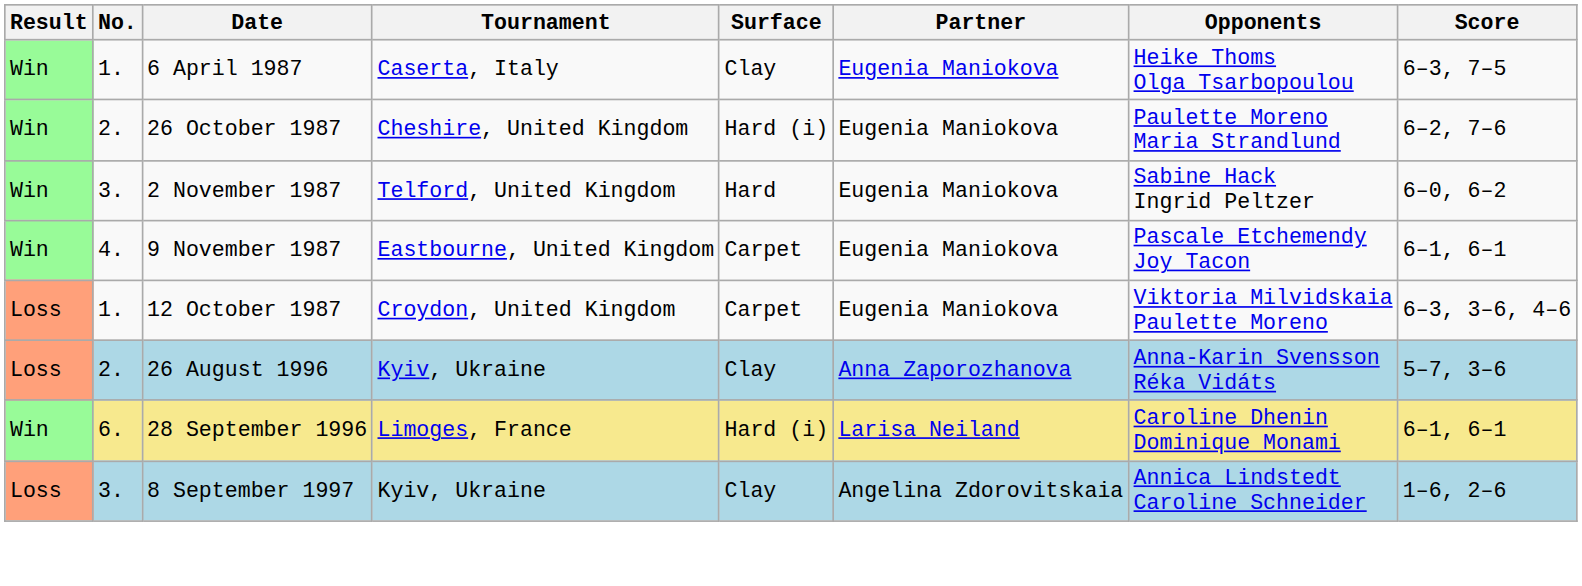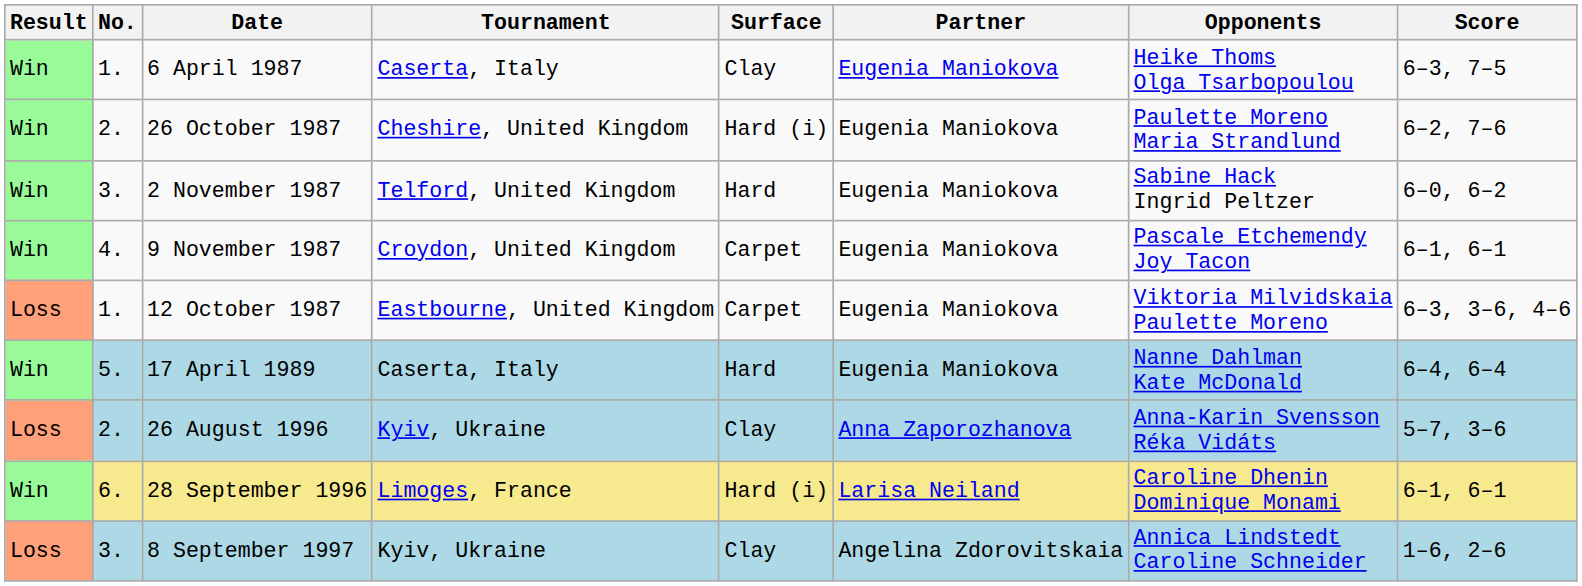 <table class="sortable wikitable">
 <tr>
 <th><strong>Result</strong></th>
 <th><strong>No.</strong></th>
 <th><strong>Date</strong></th>
 <th><strong>Tournament</strong></th>
 <th><strong>Surface</strong></th>
 <th><strong>Partner</strong></th>
 <th><strong>Opponents</strong></th>
 <th><strong>Score</strong></th>
 </tr>
 <tr>
 <td style="background:#98fb98;">Win</td>
 <td>1.</td>
 <td>6 April 1987</td>
 <td><a href='#'>Caserta</a>, Italy</td>
 <td>Clay</td>
 <td> <a href='#'>Eugenia Maniokova</a></td>
 <td> <a href='#'>Heike Thoms</a> <br>  <a href='#'>Olga Tsarbopoulou</a></td>
 <td>6–3, 7–5</td>
 </tr>
 <tr>
 <td style="background:#98fb98;">Win</td>
 <td>2.</td>
 <td>26 October 1987</td>
 <td><a href='#'>Cheshire</a>, United Kingdom</td>
 <td>Hard (i)</td>
 <td> Eugenia Maniokova</td>
 <td> <a href='#'>Paulette Moreno</a> <br>  <a href='#'>Maria Strandlund</a></td>
 <td>6–2, 7–6</td>
 </tr>
 <tr>
 <td style="background:#98fb98;">Win</td>
 <td>3.</td>
 <td>2 November 1987</td>
 <td><a href='#'>Telford</a>, United Kingdom</td>
 <td>Hard</td>
 <td> Eugenia Maniokova</td>
 <td> <a href='#'>Sabine Hack</a> <br>  Ingrid Peltzer</td>
 <td>6–0, 6–2</td>
 </tr>
 <tr>
 <td style="background:#98fb98;">Win</td>
 <td>4.</td>
 <td>9 November 1987</td>
-<td><a href='#'>Eastbourne</a>, United Kingdom</td>
+<td><a href='#'>Croydon</a>, United Kingdom</td>
 <td>Carpet</td>
 <td> Eugenia Maniokova</td>
 <td> <a href='#'>Pascale Etchemendy</a> <br>  <a href='#'>Joy Tacon</a></td>
 <td>6–1, 6–1</td>
 </tr>
 <tr>
 <td style="background:#ffa07a;">Loss</td>
 <td>1.</td>
 <td>12 October 1987</td>
-<td><a href='#'>Croydon</a>, United Kingdom</td>
+<td><a href='#'>Eastbourne</a>, United Kingdom</td>
 <td>Carpet</td>
 <td> Eugenia Maniokova</td>
 <td> <a href='#'>Viktoria Milvidskaia</a> <br>  <a href='#'>Paulette Moreno</a></td>
 <td>6–3, 3–6, 4–6</td>
+</tr>
+<tr style="background:lightblue;">
+<td style="background:#98fb98;">Win</td>
+<td>5.</td>
+<td>17 April 1989</td>
+<td>Caserta, Italy</td>
+<td>Hard</td>
+<td> Eugenia Maniokova</td>
+<td> <a href='#'>Nanne Dahlman</a> <br>  <a href='#'>Kate McDonald</a></td>
+<td>6–4, 6–4</td>
 </tr>
 <tr style="background:lightblue;">
 <td style="background:#ffa07a;">Loss</td>
 <td>2.</td>
 <td>26 August 1996</td>
 <td><a href='#'>Kyiv</a>, Ukraine</td>
 <td>Clay</td>
 <td> <a href='#'>Anna Zaporozhanova</a></td>
 <td> <a href='#'>Anna-Karin Svensson</a> <br>  <a href='#'>Réka Vidáts</a></td>
 <td>5–7, 3–6</td>
 </tr>
 <tr style="background:#f7e98e;">
 <td style="background:#98fb98;">Win</td>
 <td>6.</td>
 <td>28 September 1996</td>
 <td><a href='#'>Limoges</a>, France</td>
 <td>Hard (i)</td>
 <td> <a href='#'>Larisa Neiland</a></td>
 <td> <a href='#'>Caroline Dhenin</a> <br>  <a href='#'>Dominique Monami</a></td>
 <td>6–1, 6–1</td>
 </tr>
 <tr style="background:lightblue;">
 <td style="background:#ffa07a;">Loss</td>
 <td>3.</td>
 <td>8 September 1997</td>
 <td>Kyiv, Ukraine</td>
 <td>Clay</td>
 <td> Angelina Zdorovitskaia</td>
 <td> <a href='#'>Annica Lindstedt</a> <br>  <a href='#'>Caroline Schneider</a></td>
 <td>1–6, 2–6</td>
 </tr>
 </table>
